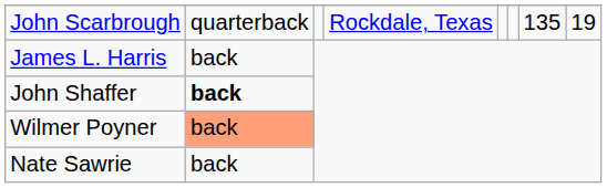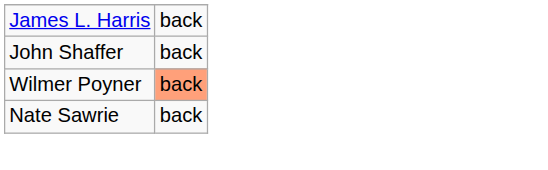 <table class="wikitable">
 <tr>
-</tr>
-<tr>
-<td><a href='#'>John Scarbrough</a></td>
-<td>quarterback</td>
-<td></td>
-<td><a href='#'>Rockdale, Texas</a></td>
-<td></td>
-<td></td>
-<td>135</td>
-<td>19</td>
 </tr>
 <tr>
 <td><a href='#'>James L. Harris</a></td>
 <td>back</td>
 </tr>
 <tr>
 <td>John Shaffer</td>
-<td><strong>back</strong></td>
+<td>back</td>
 </tr>
 <tr>
 <td>Wilmer Poyner</td>
 <td style="background: lightsalmon;">back</td>
 </tr>
 <tr>
 <td>Nate Sawrie</td>
 <td>back</td>
 </tr>
 </table>
